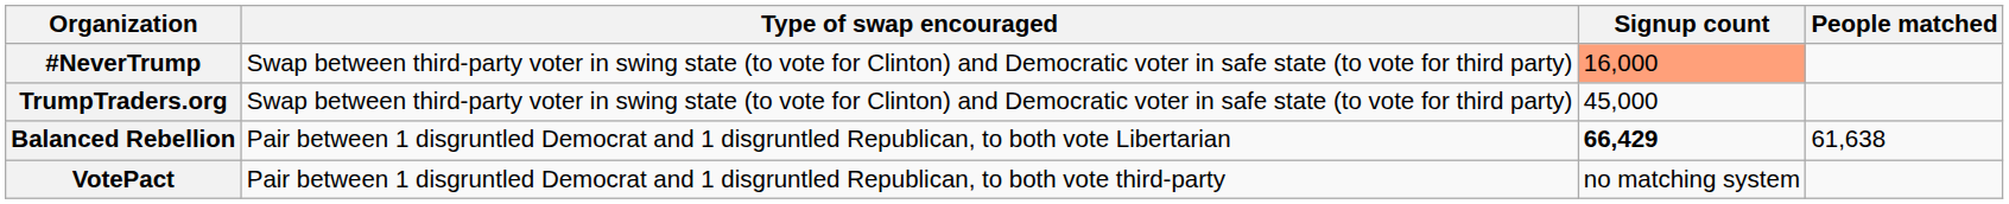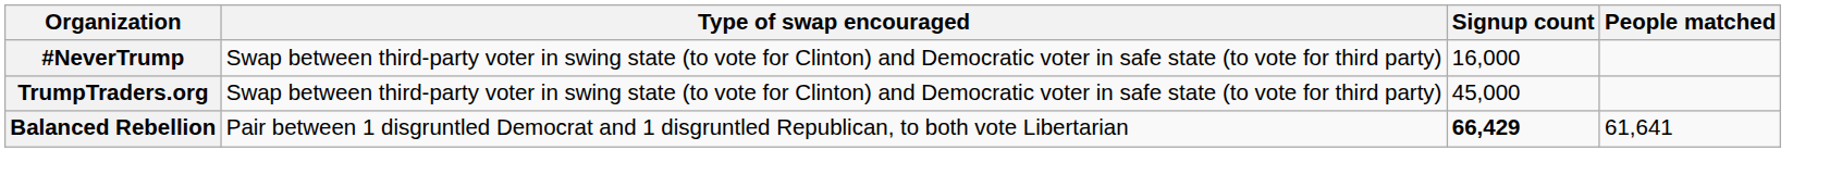 <table class="wikitable">
 <tr>
 <th>Organization</th>
 <th>Type of swap encouraged</th>
 <th>Signup count</th>
 <th>People matched</th>
 </tr>
 <tr>
 <th>#NeverTrump</th>
 <td>Swap between third-party voter in swing state (to vote for Clinton) and Democratic voter in safe state (to vote for third party)</td>
-<td style="background: lightsalmon;">16,000</td>
+<td>16,000</td>
 <td></td>
 </tr>
 <tr>
 <th>TrumpTraders.org</th>
 <td>Swap between third-party voter in swing state (to vote for Clinton) and Democratic voter in safe state (to vote for third party)</td>
 <td>45,000</td>
 <td></td>
 </tr>
 <tr>
 <th>Balanced Rebellion</th>
 <td>Pair between 1 disgruntled Democrat and 1 disgruntled Republican, to both vote Libertarian</td>
 <td><strong>66,429</strong></td>
-<td>61,638</td>
-</tr>
-<tr>
-<th>VotePact</th>
-<td>Pair between 1 disgruntled Democrat and 1 disgruntled Republican, to both vote third-party</td>
-<td>no matching system</td>
-<td></td>
+<td>61,641</td>
 </tr>
 </table>
